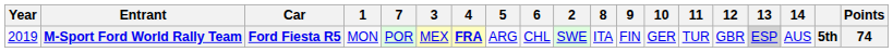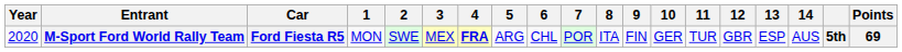 <table class="wikitable" style="text-align:center; font-size:90%">
 <tr>
 <th>Year</th>
 <th>Entrant</th>
 <th>Car</th>
 <th>1</th>
-<th>7</th>
+<th>2</th>
 <th>3</th>
 <th>4</th>
 <th>5</th>
 <th>6</th>
-<th>2</th>
+<th>7</th>
 <th>8</th>
 <th>9</th>
 <th>10</th>
 <th>11</th>
 <th>12</th>
 <th>13</th>
 <th>14</th>
 <th></th>
 <th>Points</th>
 </tr>
 <tr>
-<td><a href='#'>2019</a></td>
+<td><a href='#'>2020</a></td>
 <th><a href='#'>M-Sport Ford World Rally Team</a></th>
 <th><a href='#'>Ford Fiesta R5</a></th>
 <td><a href='#'>MON</a></td>
-<td style="background:#DFFFDF"><a href='#'>POR</a><br></td>
+<td style="background:#DFFFDF"><a href='#'>SWE</a><br></td>
 <td style="background:#FFFFBF"><a href='#'>MEX</a><br></td>
 <td style="background:#FFFFBF"><strong><a href='#'>FRA</a><br></strong></td>
 <td><a href='#'>ARG</a></td>
 <td><a href='#'>CHL</a></td>
-<td style="background:#DFFFDF"><a href='#'>SWE</a><br></td>
+<td style="background:#DFFFDF"><a href='#'>POR</a><br></td>
 <td><a href='#'>ITA</a></td>
 <td><a href='#'>FIN</a></td>
 <td><a href='#'>GER</a></td>
 <td><a href='#'>TUR</a></td>
 <td><a href='#'>GBR</a></td>
-<td style="background: lightgrey;"><a href='#'>ESP</a></td>
+<td><a href='#'>ESP</a></td>
 <td><a href='#'>AUS</a><br></td>
 <th>5th</th>
-<th>74</th>
+<th>69</th>
 </tr>
 </table>
